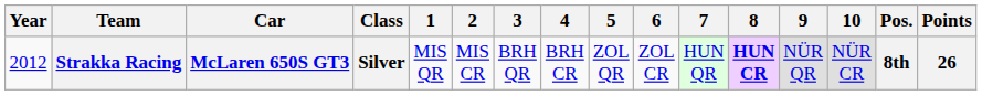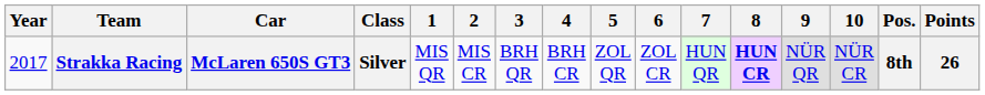 <table class="wikitable" border="1" style="text-align:center; font-size:90%;">
 <tr>
 <th>Year</th>
 <th>Team</th>
 <th>Car</th>
 <th>Class</th>
 <th>1</th>
 <th>2</th>
 <th>3</th>
 <th>4</th>
 <th>5</th>
 <th>6</th>
 <th>7</th>
 <th>8</th>
 <th>9</th>
 <th>10</th>
 <th>Pos.</th>
 <th>Points</th>
 </tr>
 <tr>
-<td><a href='#'>2012</a></td>
+<td><a href='#'>2017</a></td>
 <th><a href='#'>Strakka Racing</a></th>
 <th><a href='#'>McLaren 650S GT3</a></th>
 <th>Silver</th>
 <td><a href='#'>MIS<br>QR</a></td>
 <td><a href='#'>MIS<br>CR</a></td>
 <td><a href='#'>BRH<br>QR</a></td>
 <td><a href='#'>BRH<br>CR</a></td>
 <td><a href='#'>ZOL<br>QR</a></td>
 <td><a href='#'>ZOL<br>CR</a></td>
 <td style="background:#DFFFDF;"><a href='#'>HUN<br>QR</a><br></td>
 <td style="background:#EFCFFF;"><strong><a href='#'>HUN<br>CR</a><br></strong></td>
 <td style="background:#DFDFDF;"><a href='#'>NÜR<br>QR</a><br></td>
 <td style="background:#DFDFDF;"><a href='#'>NÜR<br>CR</a><br></td>
 <th>8th</th>
 <th>26</th>
 </tr>
 </table>
